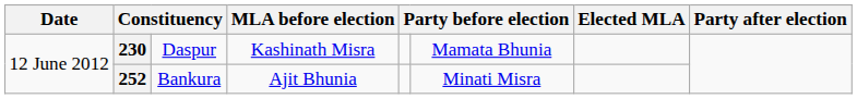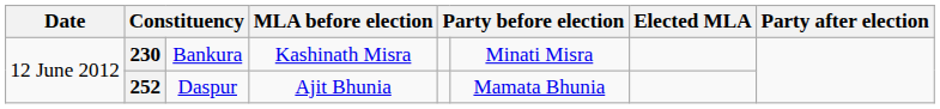 <table class="wikitable sortable" style="text-align:center;">
 <tr>
 <th>Date</th>
 <th colspan="2">Constituency</th>
 <th>MLA before election</th>
 <th colspan="2">Party before election</th>
 <th>Elected MLA</th>
 <th colspan="2">Party after election</th>
 </tr>
 <tr>
 <td rowspan="2">12 June 2012</td>
 <th>230</th>
+<td><a href='#'>Bankura</a></td>
+<td><a href='#'>Kashinath Misra</a></td>
+<td></td>
+<td><a href='#'>Minati Misra</a></td>
+<td></td>
+</tr>
+<tr>
+<th>252</th>
 <td><a href='#'>Daspur</a></td>
-<td><a href='#'>Kashinath Misra</a></td>
+<td><a href='#'>Ajit Bhunia</a></td>
 <td></td>
 <td><a href='#'>Mamata Bhunia</a></td>
 <td></td>
 </tr>
-<tr>
-<th>252</th>
-<td><a href='#'>Bankura</a></td>
-<td><a href='#'>Ajit Bhunia</a></td>
-<td></td>
-<td><a href='#'>Minati Misra</a></td>
-<td></td>
-</tr>
 </table>
